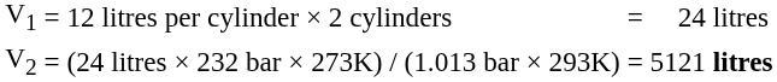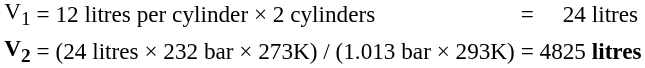 <table>
 <tr>
 <td>V<sub>1</sub></td>
 <td>=</td>
 <td>12 litres per cylinder × 2 cylinders</td>
 <td>=</td>
 <td align="right">24</td>
 <td>litres</td>
 </tr>
 <tr>
-<td>V<sub>2</sub></td>
+<td><strong>V<sub>2</sub></strong></td>
 <td>=</td>
 <td>(24 litres × 232 bar × 273K) / (1.013 bar × 293K)</td>
 <td>=</td>
-<td align="right">5121</td>
+<td align="right">4825</td>
 <td><strong>litres</strong></td>
 </tr>
 </table>
